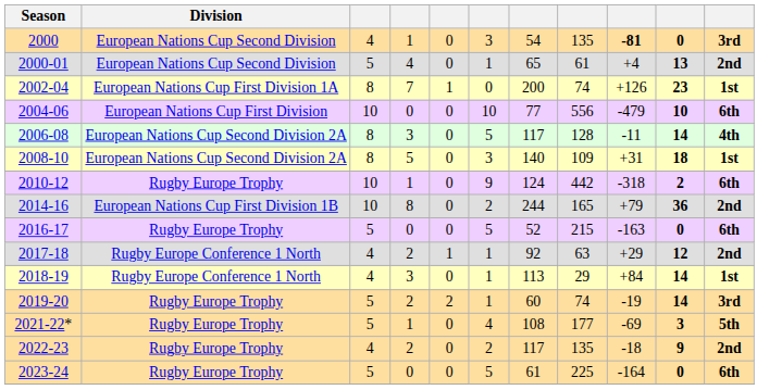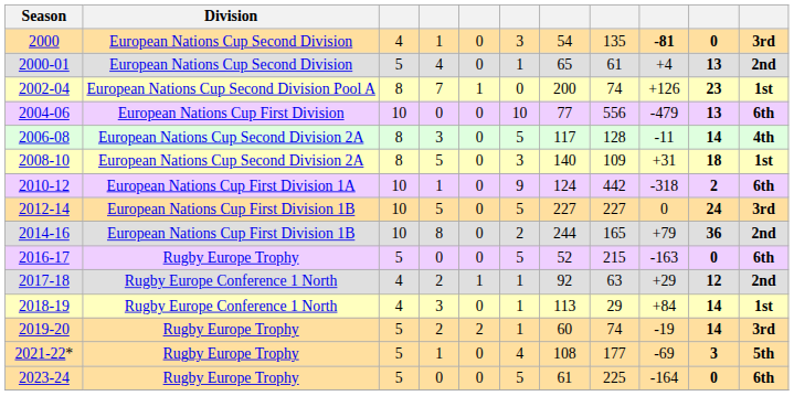 <table class="wikitable" style="text-align: center">
 <tr>
 <th width=75>Season</th>
 <th>Division</th>
 <th width=35></th>
 <th width=35></th>
 <th width=35></th>
 <th width=35></th>
 <th width=45></th>
 <th width=45></th>
 <th width=45></th>
 <th width=45></th>
 <th width=45></th>
 </tr>
 <tr style="background:#ffdf9f;">
 <td><a href='#'>2000</a></td>
 <td><a href='#'>European Nations Cup Second Division</a></td>
 <td>4</td>
 <td>1</td>
 <td>0</td>
 <td>3</td>
 <td>54</td>
 <td>135</td>
 <td><strong>-81</strong></td>
 <td><strong>0</strong></td>
 <td><strong>3rd</strong></td>
 </tr>
 <tr style="background:#dfdfdf;">
 <td><a href='#'>2000-01</a></td>
 <td><a href='#'>European Nations Cup Second Division</a></td>
 <td>5</td>
 <td>4</td>
 <td>0</td>
 <td>1</td>
 <td>65</td>
 <td>61</td>
 <td>+4</td>
 <td><strong>13</strong></td>
 <td><strong>2nd</strong></td>
 </tr>
 <tr style="background:#ffffbf;">
 <td><a href='#'>2002-04</a></td>
-<td><a href='#'>European Nations Cup First Division 1A</a></td>
+<td><a href='#'>European Nations Cup Second Division Pool A</a></td>
 <td>8</td>
 <td>7</td>
 <td>1</td>
 <td>0</td>
 <td>200</td>
 <td>74</td>
 <td>+126</td>
 <td><strong>23</strong></td>
 <td><strong>1st</strong></td>
 </tr>
 <tr style="background:#efcfff;">
 <td><a href='#'>2004-06</a></td>
 <td><a href='#'>European Nations Cup First Division</a></td>
 <td>10</td>
 <td>0</td>
 <td>0</td>
 <td>10</td>
 <td>77</td>
 <td>556</td>
 <td>-479</td>
-<td><strong>10</strong></td>
+<td><strong>13</strong></td>
 <td><strong>6th</strong></td>
 </tr>
 <tr style="background:#dfffdf;">
 <td><a href='#'>2006-08</a></td>
 <td><a href='#'>European Nations Cup Second Division 2A</a></td>
 <td>8</td>
 <td>3</td>
 <td>0</td>
 <td>5</td>
 <td>117</td>
 <td>128</td>
 <td>-11</td>
 <td><strong>14</strong></td>
 <td><strong>4th</strong></td>
 </tr>
 <tr style="background:#ffffbf;">
 <td><a href='#'>2008-10</a></td>
 <td><a href='#'>European Nations Cup Second Division 2A</a></td>
 <td>8</td>
 <td>5</td>
 <td>0</td>
 <td>3</td>
 <td>140</td>
 <td>109</td>
 <td>+31</td>
 <td><strong>18</strong></td>
 <td><strong>1st</strong></td>
 </tr>
 <tr style="background:#efcfff;">
 <td><a href='#'>2010-12</a></td>
-<td><a href='#'>Rugby Europe Trophy</a></td>
+<td><a href='#'>European Nations Cup First Division 1A</a></td>
 <td>10</td>
 <td>1</td>
 <td>0</td>
 <td>9</td>
 <td>124</td>
 <td>442</td>
 <td>-318</td>
 <td><strong>2</strong></td>
 <td><strong>6th</strong></td>
+</tr>
+<tr style="background:#ffdf9f;">
+<td><a href='#'>2012-14</a></td>
+<td><a href='#'>European Nations Cup First Division 1B</a></td>
+<td>10</td>
+<td>5</td>
+<td>0</td>
+<td>5</td>
+<td>227</td>
+<td>227</td>
+<td>0</td>
+<td><strong>24</strong></td>
+<td><strong>3rd</strong></td>
 </tr>
 <tr style="background:#dfdfdf;">
 <td><a href='#'>2014-16</a></td>
 <td><a href='#'>European Nations Cup First Division 1B</a></td>
 <td>10</td>
 <td>8</td>
 <td>0</td>
 <td>2</td>
 <td>244</td>
 <td>165</td>
 <td>+79</td>
 <td><strong>36</strong></td>
 <td><strong>2nd</strong></td>
 </tr>
 <tr style="background:#efcfff;">
 <td><a href='#'>2016-17</a></td>
 <td><a href='#'>Rugby Europe Trophy</a></td>
 <td>5</td>
 <td>0</td>
 <td>0</td>
 <td>5</td>
 <td>52</td>
 <td>215</td>
 <td>-163</td>
 <td><strong>0</strong></td>
 <td><strong>6th</strong></td>
 </tr>
 <tr style="background:#dfdfdf;">
 <td><a href='#'>2017-18</a></td>
 <td><a href='#'>Rugby Europe Conference 1 North</a></td>
 <td>4</td>
 <td>2</td>
 <td>1</td>
 <td>1</td>
 <td>92</td>
 <td>63</td>
 <td>+29</td>
 <td><strong>12</strong></td>
 <td><strong>2nd</strong></td>
 </tr>
 <tr style="background:#ffffbf;">
 <td><a href='#'>2018-19</a></td>
 <td><a href='#'>Rugby Europe Conference 1 North</a></td>
 <td>4</td>
 <td>3</td>
 <td>0</td>
 <td>1</td>
 <td>113</td>
 <td>29</td>
 <td>+84</td>
 <td><strong>14</strong></td>
 <td><strong>1st</strong></td>
 </tr>
 <tr style="background:#ffdf9f;">
 <td><a href='#'>2019-20</a></td>
 <td><a href='#'>Rugby Europe Trophy</a></td>
 <td>5</td>
 <td>2</td>
 <td>2</td>
 <td>1</td>
 <td>60</td>
 <td>74</td>
 <td>-19</td>
 <td><strong>14</strong></td>
 <td><strong>3rd</strong></td>
 </tr>
 <tr style="background:#ffdf9f;">
 <td><a href='#'>2021-22</a>*</td>
 <td><a href='#'>Rugby Europe Trophy</a></td>
 <td>5</td>
 <td>1</td>
 <td>0</td>
 <td>4</td>
 <td>108</td>
 <td>177</td>
 <td>-69</td>
 <td><strong>3</strong></td>
 <td><strong>5th</strong></td>
 </tr>
 <tr style="background:#ffdf9f;">
-<td><a href='#'>2022-23</a></td>
-<td><a href='#'>Rugby Europe Trophy</a></td>
-<td>4</td>
-<td>2</td>
-<td>0</td>
-<td>2</td>
-<td>117</td>
-<td>135</td>
-<td>-18</td>
-<td><strong>9</strong></td>
-<td><strong>2nd</strong></td>
-</tr>
-<tr style="background:#ffdf9f;">
 <td><a href='#'>2023-24</a></td>
 <td><a href='#'>Rugby Europe Trophy</a></td>
 <td>5</td>
 <td>0</td>
 <td>0</td>
 <td>5</td>
 <td>61</td>
 <td>225</td>
 <td>-164</td>
 <td><strong>0</strong></td>
 <td><strong>6th</strong></td>
 </tr>
 <tr>
 </tr>
 </table>
